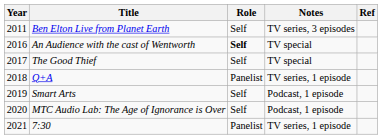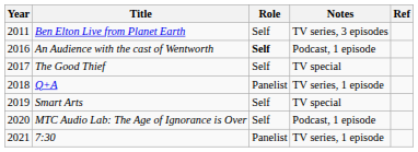 <table class="wikitable">
 <tr>
 <th>Year</th>
 <th>Title</th>
 <th>Role</th>
 <th>Notes</th>
 <th>Ref</th>
 </tr>
 <tr>
 <td>2011</td>
 <td><em><a href='#'>Ben Elton Live from Planet Earth</a></em></td>
 <td>Self</td>
 <td>TV series, 3 episodes</td>
 <td></td>
 </tr>
 <tr>
 <td>2016</td>
 <td><em>An Audience with the cast of Wentworth</em></td>
 <td><strong>Self</strong></td>
-<td>TV special</td>
+<td>Podcast, 1 episode</td>
 <td></td>
 </tr>
 <tr>
 <td>2017</td>
 <td><em>The Good Thief</em></td>
 <td>Self</td>
 <td>TV special</td>
 <td></td>
 </tr>
 <tr>
 <td>2018</td>
 <td><em><a href='#'>Q+A</a></em></td>
 <td>Panelist</td>
 <td>TV series, 1 episode</td>
 <td></td>
 </tr>
 <tr>
 <td>2019</td>
 <td><em>Smart Arts</em></td>
 <td>Self</td>
-<td>Podcast, 1 episode</td>
+<td>TV special</td>
 <td></td>
 </tr>
 <tr>
 <td>2020</td>
 <td><em>MTC Audio Lab: The Age of Ignorance is Over</em></td>
 <td>Self</td>
 <td>Podcast, 1 episode</td>
 <td></td>
 </tr>
 <tr>
 <td>2021</td>
 <td><em>7:30</em></td>
 <td>Panelist</td>
 <td>TV series, 1 episode</td>
 <td></td>
 </tr>
 </table>
